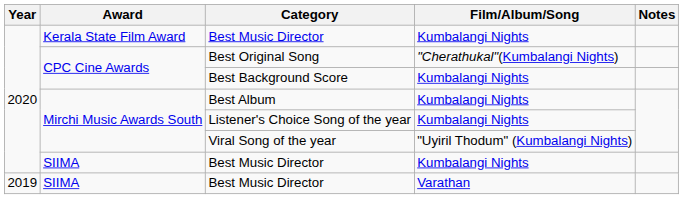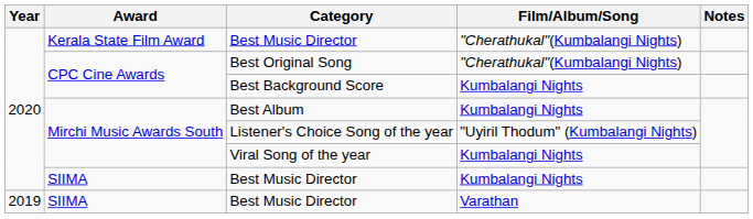 <table class="wikitable sortable">
 <tr>
 <th scope="col">Year</th>
 <th scope="col">Award</th>
 <th scope="col">Category</th>
 <th scope="col">Film/Album/Song</th>
 <th class="unsortable" scope="col">Notes</th>
 </tr>
 <tr>
 <td rowspan="7">2020</td>
 <td><a href='#'>Kerala State Film Award</a></td>
 <td><a href='#'>Best Music Director</a></td>
-<td><a href='#'>Kumbalangi Nights</a></td>
+<td><em>"Cherathukal"</em>(<a href='#'>Kumbalangi Nights</a>)</td>
 <td></td>
 </tr>
 <tr>
 <td rowspan="2"><a href='#'>CPC Cine Awards</a></td>
 <td>Best Original Song</td>
 <td><em>"Cherathukal"</em>(<a href='#'>Kumbalangi Nights</a>)</td>
 <td></td>
 </tr>
 <tr>
 <td>Best Background Score</td>
 <td><a href='#'>Kumbalangi Nights</a></td>
 <td></td>
 </tr>
 <tr>
 <td rowspan="3"><a href='#'>Mirchi Music Awards South</a></td>
 <td>Best Album</td>
 <td><a href='#'>Kumbalangi Nights</a></td>
 <td rowspan="3"></td>
 </tr>
 <tr>
 <td>Listener's Choice Song of the year</td>
-<td><a href='#'>Kumbalangi Nights</a></td>
+<td>"Uyiril Thodum" (<a href='#'>Kumbalangi Nights</a>)</td>
 </tr>
 <tr>
 <td>Viral Song of the year</td>
-<td>"Uyiril Thodum" (<a href='#'>Kumbalangi Nights</a>)</td>
+<td><a href='#'>Kumbalangi Nights</a></td>
 </tr>
 <tr>
 <td><a href='#'>SIIMA</a></td>
 <td>Best Music Director</td>
 <td><a href='#'>Kumbalangi Nights</a></td>
 <td></td>
 </tr>
 <tr>
 <td>2019</td>
 <td><a href='#'>SIIMA</a></td>
 <td>Best Music Director</td>
 <td><a href='#'>Varathan</a></td>
 <td></td>
 </tr>
 </table>
